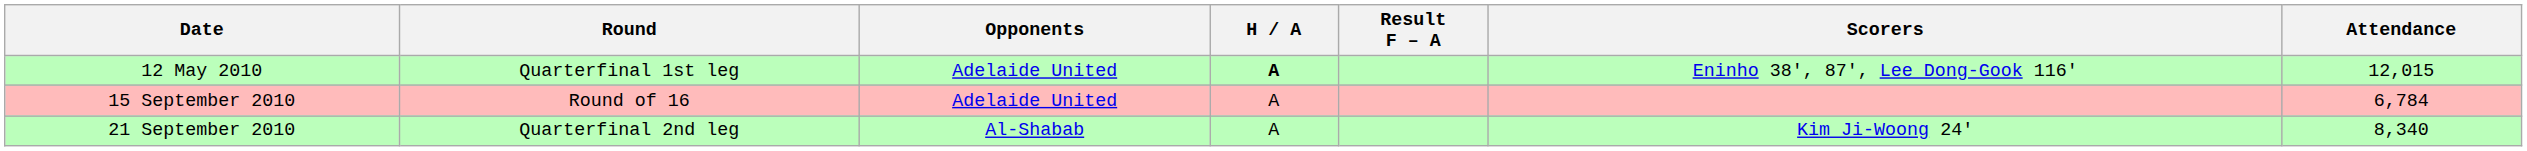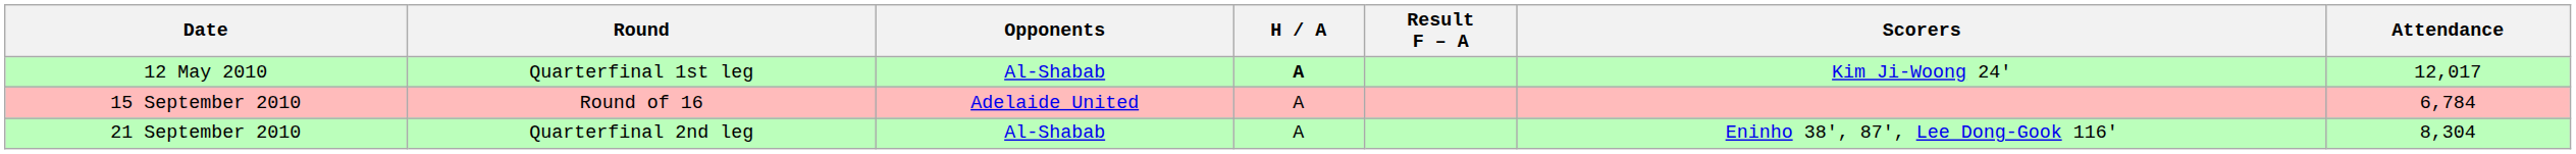 <table class="wikitable" style="text-align:center; width:90%">
 <tr>
 <th>Date</th>
 <th>Round</th>
 <th>Opponents</th>
 <th>H / A</th>
 <th>Result<br>F – A</th>
 <th>Scorers</th>
 <th>Attendance</th>
 </tr>
 <tr style="background:#bbffbb;">
 <td>12 May 2010</td>
 <td>Quarterfinal 1st leg</td>
-<td> <a href='#'>Adelaide United</a></td>
+<td> <a href='#'>Al-Shabab</a></td>
 <td><strong>A</strong></td>
 <td></td>
-<td><a href='#'>Eninho</a> 38', 87', <a href='#'>Lee Dong-Gook</a> 116'</td>
-<td>12,015</td>
+<td><a href='#'>Kim Ji-Woong</a> 24'</td>
+<td>12,017</td>
 </tr>
 <tr style="background:#ffbbbb;">
 <td>15 September 2010</td>
 <td>Round of 16</td>
 <td> <a href='#'>Adelaide United</a></td>
 <td>A</td>
 <td></td>
 <td></td>
 <td>6,784</td>
 </tr>
 <tr style="background:#bbffbb;">
 <td>21 September 2010</td>
 <td>Quarterfinal 2nd leg</td>
 <td> <a href='#'>Al-Shabab</a></td>
 <td>A</td>
 <td></td>
-<td><a href='#'>Kim Ji-Woong</a> 24'</td>
-<td>8,340</td>
+<td><a href='#'>Eninho</a> 38', 87', <a href='#'>Lee Dong-Gook</a> 116'</td>
+<td>8,304</td>
 </tr>
 </table>
